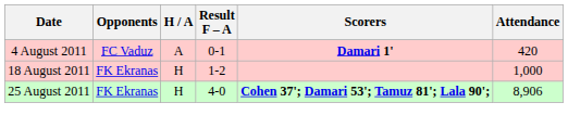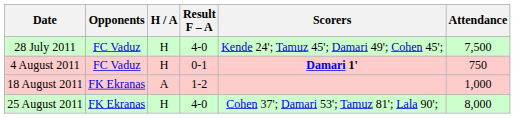 <table class="wikitable" style="text-align:center">
 <tr>
 <th>Date</th>
 <th>Opponents</th>
 <th>H / A</th>
 <th>Result<br>F – A</th>
 <th>Scorers</th>
 <th>Attendance</th>
 </tr>
+<tr bgcolor="#ccffcc">
+<td>28 July 2011</td>
+<td> <a href='#'>FC Vaduz</a></td>
+<td>H</td>
+<td>4-0</td>
+<td><a href='#'>Kende</a> 24'; <a href='#'>Tamuz</a> 45'; <a href='#'>Damari</a> 49'; <a href='#'>Cohen</a> 45';</td>
+<td>7,500</td>
+</tr>
 <tr bgcolor="#ffcccc">
 <td>4 August 2011</td>
 <td> <a href='#'>FC Vaduz</a></td>
-<td>A</td>
+<td>H</td>
 <td>0-1</td>
 <td><strong><a href='#'>Damari</a> 1'</strong></td>
-<td>420</td>
+<td>750</td>
 </tr>
 <tr bgcolor="#ffcccc">
 <td>18 August 2011</td>
 <td> <a href='#'>FK Ekranas</a></td>
-<td>H</td>
+<td>A</td>
 <td>1-2</td>
 <td></td>
 <td>1,000</td>
 </tr>
 <tr bgcolor="#ccffcc">
 <td>25 August 2011</td>
 <td> <a href='#'>FK Ekranas</a></td>
 <td>H</td>
 <td>4-0</td>
-<td><strong><a href='#'>Cohen</a> 37'; <a href='#'>Damari</a> 53'; <a href='#'>Tamuz</a> 81'; <a href='#'>Lala</a> 90';</strong></td>
-<td>8,906</td>
+<td><a href='#'>Cohen</a> 37'; <a href='#'>Damari</a> 53'; <a href='#'>Tamuz</a> 81'; <a href='#'>Lala</a> 90';</td>
+<td>8,000</td>
 </tr>
 </table>
